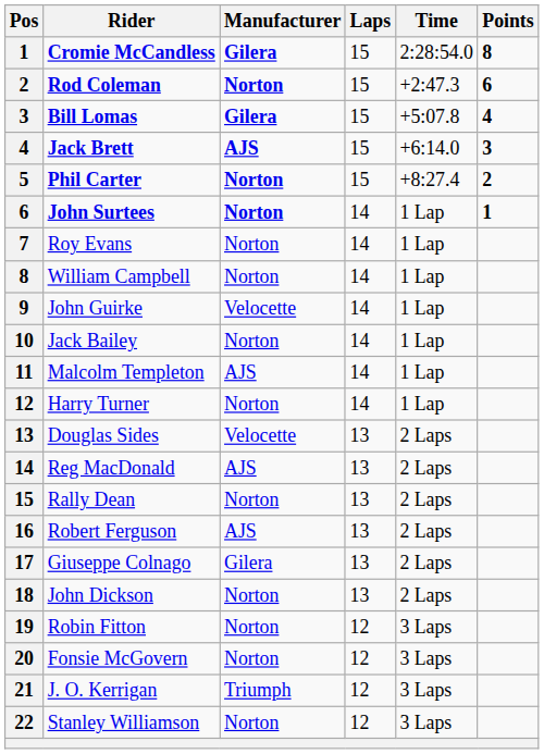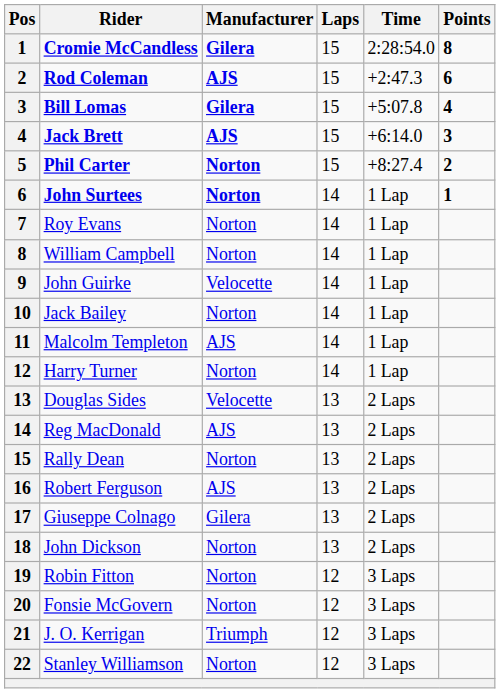 <table class="wikitable" style="font-size: 95%;">
 <tr>
 <th>Pos</th>
 <th>Rider</th>
 <th>Manufacturer</th>
 <th>Laps</th>
 <th>Time</th>
 <th>Points</th>
 </tr>
 <tr>
 <th>1</th>
 <td> <strong><a href='#'>Cromie McCandless</a></strong></td>
 <td><strong><a href='#'>Gilera</a></strong></td>
 <td>15</td>
 <td>2:28:54.0</td>
 <td><strong>8</strong></td>
 </tr>
 <tr>
 <th>2</th>
 <td> <strong><a href='#'>Rod Coleman</a></strong></td>
-<td><strong><a href='#'>Norton</a></strong></td>
+<td><strong><a href='#'>AJS</a></strong></td>
 <td>15</td>
 <td>+2:47.3</td>
 <td><strong>6</strong></td>
 </tr>
 <tr>
 <th>3</th>
 <td> <strong><a href='#'>Bill Lomas</a></strong></td>
 <td><strong><a href='#'>Gilera</a></strong></td>
 <td>15</td>
 <td>+5:07.8</td>
 <td><strong>4</strong></td>
 </tr>
 <tr>
 <th>4</th>
 <td> <strong><a href='#'>Jack Brett</a></strong></td>
 <td><strong><a href='#'>AJS</a></strong></td>
 <td>15</td>
 <td>+6:14.0</td>
 <td><strong>3</strong></td>
 </tr>
 <tr>
 <th>5</th>
 <td> <strong><a href='#'>Phil Carter</a></strong></td>
 <td><strong><a href='#'>Norton</a></strong></td>
 <td>15</td>
 <td>+8:27.4</td>
 <td><strong>2</strong></td>
 </tr>
 <tr>
 <th>6</th>
 <td> <strong><a href='#'>John Surtees</a></strong></td>
 <td><strong><a href='#'>Norton</a></strong></td>
 <td>14</td>
 <td>1 Lap</td>
 <td><strong>1</strong></td>
 </tr>
 <tr>
 <th>7</th>
 <td> <a href='#'>Roy Evans</a></td>
 <td><a href='#'>Norton</a></td>
 <td>14</td>
 <td>1 Lap</td>
 <td></td>
 </tr>
 <tr>
 <th>8</th>
 <td> <a href='#'>William Campbell</a></td>
 <td><a href='#'>Norton</a></td>
 <td>14</td>
 <td>1 Lap</td>
 <td></td>
 </tr>
 <tr>
 <th>9</th>
 <td> <a href='#'>John Guirke</a></td>
 <td><a href='#'>Velocette</a></td>
 <td>14</td>
 <td>1 Lap</td>
 <td></td>
 </tr>
 <tr>
 <th>10</th>
 <td> <a href='#'>Jack Bailey</a></td>
 <td><a href='#'>Norton</a></td>
 <td>14</td>
 <td>1 Lap</td>
 <td></td>
 </tr>
 <tr>
 <th>11</th>
 <td> <a href='#'>Malcolm Templeton</a></td>
 <td><a href='#'>AJS</a></td>
 <td>14</td>
 <td>1 Lap</td>
 <td></td>
 </tr>
 <tr>
 <th>12</th>
 <td> <a href='#'>Harry Turner</a></td>
 <td><a href='#'>Norton</a></td>
 <td>14</td>
 <td>1 Lap</td>
 <td></td>
 </tr>
 <tr>
 <th>13</th>
 <td> <a href='#'>Douglas Sides</a></td>
 <td><a href='#'>Velocette</a></td>
 <td>13</td>
 <td>2 Laps</td>
 <td></td>
 </tr>
 <tr>
 <th>14</th>
 <td> <a href='#'>Reg MacDonald</a></td>
 <td><a href='#'>AJS</a></td>
 <td>13</td>
 <td>2 Laps</td>
 <td></td>
 </tr>
 <tr>
 <th>15</th>
 <td> <a href='#'>Rally Dean</a></td>
 <td><a href='#'>Norton</a></td>
 <td>13</td>
 <td>2 Laps</td>
 <td></td>
 </tr>
 <tr>
 <th>16</th>
 <td> <a href='#'>Robert Ferguson</a></td>
 <td><a href='#'>AJS</a></td>
 <td>13</td>
 <td>2 Laps</td>
 <td></td>
 </tr>
 <tr>
 <th>17</th>
 <td> <a href='#'>Giuseppe Colnago</a></td>
 <td><a href='#'>Gilera</a></td>
 <td>13</td>
 <td>2 Laps</td>
 <td></td>
 </tr>
 <tr>
 <th>18</th>
 <td> <a href='#'>John Dickson</a></td>
 <td><a href='#'>Norton</a></td>
 <td>13</td>
 <td>2 Laps</td>
 <td></td>
 </tr>
 <tr>
 <th>19</th>
 <td> <a href='#'>Robin Fitton</a></td>
 <td><a href='#'>Norton</a></td>
 <td>12</td>
 <td>3 Laps</td>
 <td></td>
 </tr>
 <tr>
 <th>20</th>
 <td> <a href='#'>Fonsie McGovern</a></td>
 <td><a href='#'>Norton</a></td>
 <td>12</td>
 <td>3 Laps</td>
 <td></td>
 </tr>
 <tr>
 <th>21</th>
 <td> <a href='#'>J. O. Kerrigan</a></td>
 <td><a href='#'>Triumph</a></td>
 <td>12</td>
 <td>3 Laps</td>
 <td></td>
 </tr>
 <tr>
 <th>22</th>
 <td> <a href='#'>Stanley Williamson</a></td>
 <td><a href='#'>Norton</a></td>
 <td>12</td>
 <td>3 Laps</td>
 <td></td>
 </tr>
 <tr>
 <th colspan=6></th>
 </tr>
 </table>
